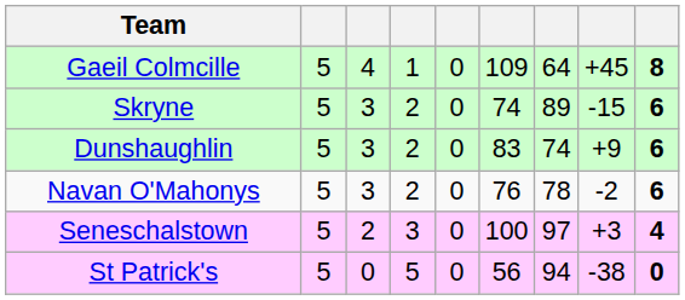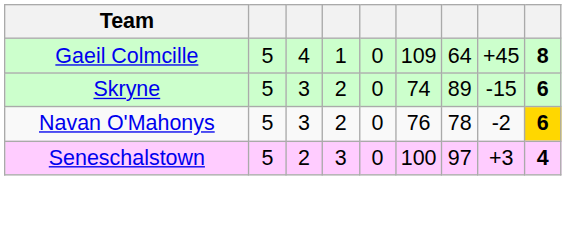 <table class="wikitable" style="text-align:center">
 <tr>
 <th style="width:175px;">Team</th>
 <th width="20"></th>
 <th width="20"></th>
 <th width="20"></th>
 <th width="20"></th>
 <th width="20"></th>
 <th width="20"></th>
 <th width="20"></th>
 <th width="20"></th>
 </tr>
 <tr style="background:#cfc;">
 <td><a href='#'>Gaeil Colmcille</a></td>
 <td>5</td>
 <td>4</td>
 <td>1</td>
 <td>0</td>
 <td>109</td>
 <td>64</td>
 <td>+45</td>
 <td><strong>8</strong></td>
 </tr>
 <tr style="background:#cfc;">
 <td><a href='#'>Skryne</a></td>
 <td>5</td>
 <td>3</td>
 <td>2</td>
 <td>0</td>
 <td>74</td>
 <td>89</td>
 <td>-15</td>
 <td><strong>6</strong></td>
 </tr>
-<tr style="background:#cfc;">
-<td><a href='#'>Dunshaughlin</a></td>
-<td>5</td>
-<td>3</td>
-<td>2</td>
-<td>0</td>
-<td>83</td>
-<td>74</td>
-<td>+9</td>
-<td><strong>6</strong></td>
-</tr>
 <tr>
 <td><a href='#'>Navan O'Mahonys</a></td>
 <td>5</td>
 <td>3</td>
 <td>2</td>
 <td>0</td>
 <td>76</td>
 <td>78</td>
 <td>-2</td>
-<td><strong>6</strong></td>
+<td style="background: gold;"><strong>6</strong></td>
 </tr>
 <tr style="background:#fcf;">
 <td><a href='#'>Seneschalstown</a></td>
 <td>5</td>
 <td>2</td>
 <td>3</td>
 <td>0</td>
 <td>100</td>
 <td>97</td>
 <td>+3</td>
 <td><strong>4</strong></td>
 </tr>
-<tr style="background:#fcf;">
-<td><a href='#'>St Patrick's</a></td>
-<td>5</td>
-<td>0</td>
-<td>5</td>
-<td>0</td>
-<td>56</td>
-<td>94</td>
-<td>-38</td>
-<td><strong>0</strong></td>
-</tr>
 </table>
